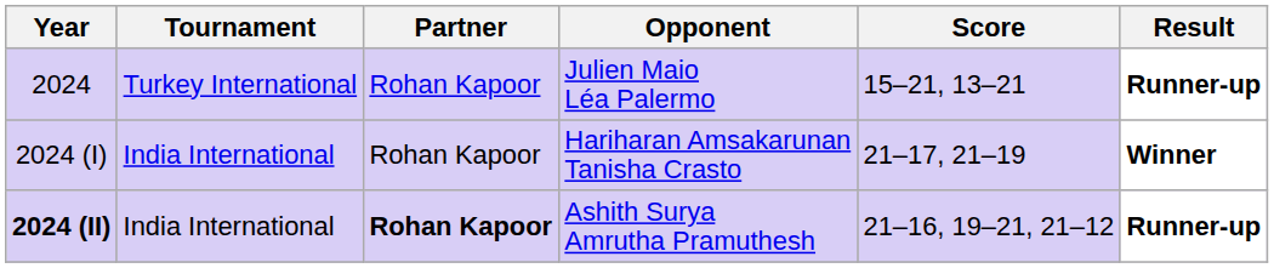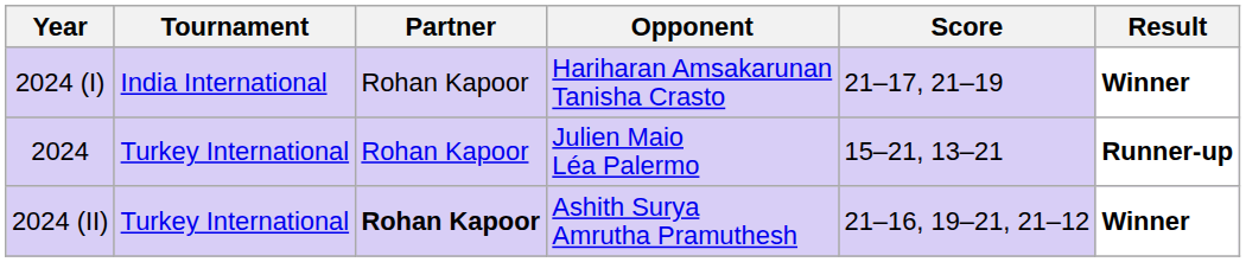 <table class="sortable wikitable" style="font-size: 90%;">
 <tr>
 <th>Year</th>
 <th>Tournament</th>
 <th>Partner</th>
 <th>Opponent</th>
 <th>Score</th>
 <th>Result</th>
 </tr>
 <tr style="background:#D8CEF6">
+<td align="center">2024 (I)</td>
+<td align="left"><a href='#'>India International</a></td>
+<td align="left"> Rohan Kapoor</td>
+<td align="left"> <a href='#'>Hariharan Amsakarunan</a><br> <a href='#'>Tanisha Crasto</a></td>
+<td align="left">21–17, 21–19</td>
+<td style="text-align:left; background:white"> <strong>Winner</strong></td>
+</tr>
+<tr style="background:#D8CEF6">
 <td align="center">2024</td>
 <td align="left"><a href='#'>Turkey International</a></td>
 <td align="left"> <a href='#'>Rohan Kapoor</a></td>
 <td align="left"> <a href='#'>Julien Maio</a><br> <a href='#'>Léa Palermo</a></td>
 <td align="left">15–21, 13–21</td>
 <td style="text-align:left; background:white"> <strong>Runner-up</strong></td>
 </tr>
 <tr style="background:#D8CEF6">
-<td align="center">2024 (I)</td>
-<td align="left"><a href='#'>India International</a></td>
-<td align="left"> Rohan Kapoor</td>
-<td align="left"> <a href='#'>Hariharan Amsakarunan</a><br> <a href='#'>Tanisha Crasto</a></td>
-<td align="left">21–17, 21–19</td>
-<td style="text-align:left; background:white"> <strong>Winner</strong></td>
-</tr>
-<tr style="background:#D8CEF6">
-<td align="center"><strong>2024 (II)</strong></td>
-<td align="left">India International</td>
+<td align="center">2024 (II)</td>
+<td align="left"><a href='#'>Turkey International</a></td>
 <td align="left"><strong> Rohan Kapoor</strong></td>
 <td align="left"> <a href='#'>Ashith Surya</a><br> <a href='#'>Amrutha Pramuthesh</a></td>
 <td align="left">21–16, 19–21, 21–12</td>
-<td style="text-align:left; background:white"> <strong>Runner-up</strong></td>
+<td style="text-align:left; background:white"> <strong>Winner</strong></td>
 </tr>
 </table>
